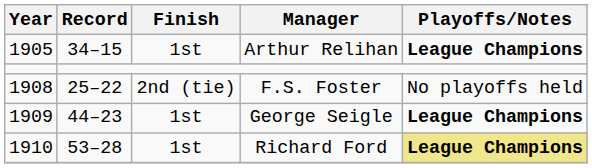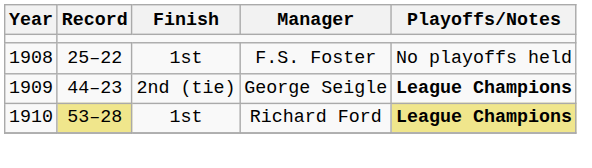 <table class="wikitable" style="text-align:center">
 <tr>
 <th>Year</th>
 <th>Record</th>
 <th>Finish</th>
 <th>Manager</th>
 <th>Playoffs/Notes</th>
 </tr>
 <tr>
-<td>1905</td>
-<td>34–15</td>
-<td>1st</td>
-<td>Arthur Relihan</td>
-<td><strong>League Champions</strong></td>
-</tr>
-<tr>
 <td></td>
 </tr>
 <tr>
 <td>1908</td>
 <td>25–22</td>
-<td>2nd (tie)</td>
+<td>1st</td>
 <td>F.S. Foster</td>
 <td>No playoffs held</td>
 </tr>
 <tr>
 <td>1909</td>
 <td>44–23</td>
-<td>1st</td>
+<td>2nd (tie)</td>
 <td>George Seigle</td>
 <td><strong>League Champions</strong></td>
 </tr>
 <tr>
 <td>1910</td>
-<td>53–28</td>
+<td style="background: khaki;">53–28</td>
 <td>1st</td>
 <td>Richard Ford</td>
 <td style="background: khaki;"><strong>League Champions</strong></td>
 </tr>
 <tr>
 </tr>
 </table>
